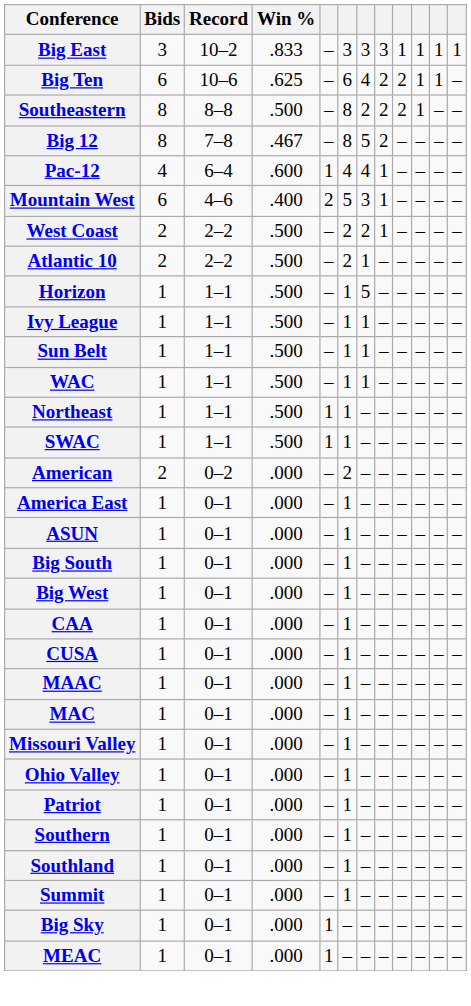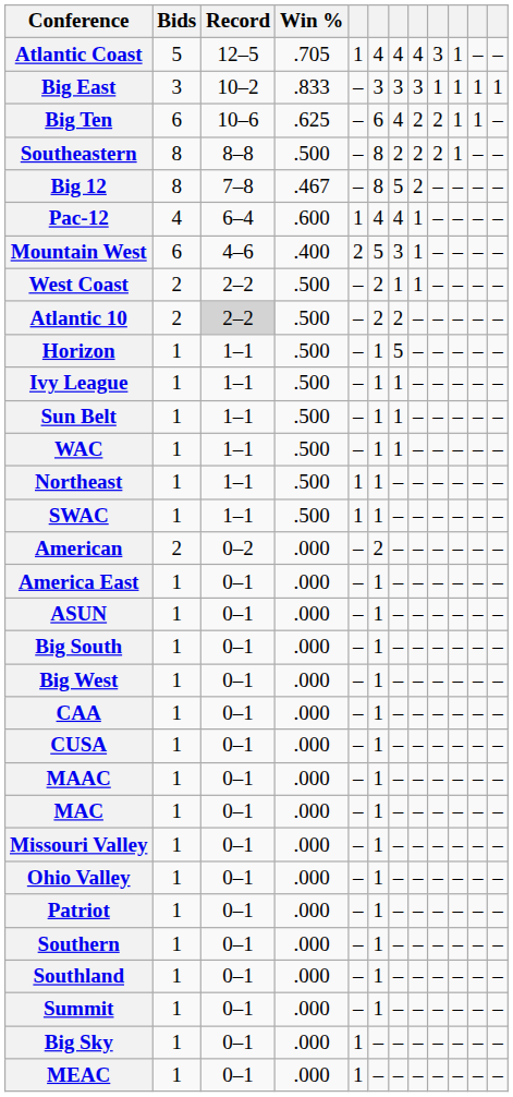 <table class="wikitable sortable plainrowheaders" style="text-align:center;">
 <tr>
 <th scope="col">Conference</th>
 <th scope="col">Bids</th>
 <th scope="col">Record</th>
 <th scope="col">Win %</th>
 <th scope="col"></th>
 <th scope="col"></th>
 <th scope="col"></th>
 <th scope="col"></th>
 <th scope="col"></th>
 <th scope="col"></th>
 <th scope="col"></th>
 <th scope="col"></th>
+</tr>
+<tr>
+<th scope="row"><a href='#'>Atlantic Coast</a></th>
+<td>5</td>
+<td>12–5</td>
+<td>.705</td>
+<td>1</td>
+<td>4</td>
+<td>4</td>
+<td>4</td>
+<td>3</td>
+<td>1</td>
+<td>–</td>
+<td>–</td>
 </tr>
 <tr>
 <th scope="row"><a href='#'>Big East</a></th>
 <td>3</td>
 <td>10–2</td>
 <td>.833</td>
 <td>–</td>
 <td>3</td>
 <td>3</td>
 <td>3</td>
 <td>1</td>
 <td>1</td>
 <td>1</td>
 <td>1</td>
 </tr>
 <tr>
 <th scope="row"><a href='#'>Big Ten</a></th>
 <td>6</td>
 <td>10–6</td>
 <td>.625</td>
 <td>–</td>
 <td>6</td>
 <td>4</td>
 <td>2</td>
 <td>2</td>
 <td>1</td>
 <td>1</td>
 <td>–</td>
 </tr>
 <tr>
 <th scope="row"><a href='#'>Southeastern</a></th>
 <td>8</td>
 <td>8–8</td>
 <td>.500</td>
 <td>–</td>
 <td>8</td>
 <td>2</td>
 <td>2</td>
 <td>2</td>
 <td>1</td>
 <td>–</td>
 <td>–</td>
 </tr>
 <tr>
 <th scope="row"><a href='#'>Big 12</a></th>
 <td>8</td>
 <td>7–8</td>
 <td>.467</td>
 <td>–</td>
 <td>8</td>
 <td>5</td>
 <td>2</td>
 <td>–</td>
 <td>–</td>
 <td>–</td>
 <td>–</td>
 </tr>
 <tr>
 <th scope="row"><a href='#'>Pac-12</a></th>
 <td>4</td>
 <td>6–4</td>
 <td>.600</td>
 <td>1</td>
 <td>4</td>
 <td>4</td>
 <td>1</td>
 <td>–</td>
 <td>–</td>
 <td>–</td>
 <td>–</td>
 </tr>
 <tr>
 <th scope="row"><a href='#'>Mountain West</a></th>
 <td>6</td>
 <td>4–6</td>
 <td>.400</td>
 <td>2</td>
 <td>5</td>
 <td>3</td>
 <td>1</td>
 <td>–</td>
 <td>–</td>
 <td>–</td>
 <td>–</td>
 </tr>
 <tr>
 <th scope="row"><a href='#'>West Coast</a></th>
 <td>2</td>
 <td>2–2</td>
 <td>.500</td>
 <td>–</td>
 <td>2</td>
-<td>2</td>
+<td>1</td>
 <td>1</td>
 <td>–</td>
 <td>–</td>
 <td>–</td>
 <td>–</td>
 </tr>
 <tr>
 <th scope="row"><a href='#'>Atlantic 10</a></th>
 <td>2</td>
-<td>2–2</td>
+<td style="background: lightgrey;">2–2</td>
 <td>.500</td>
 <td>–</td>
 <td>2</td>
-<td>1</td>
+<td>2</td>
 <td>–</td>
 <td>–</td>
 <td>–</td>
 <td>–</td>
 <td>–</td>
 </tr>
 <tr>
 <th scope="row"><a href='#'>Horizon</a></th>
 <td>1</td>
 <td>1–1</td>
 <td>.500</td>
 <td>–</td>
 <td>1</td>
 <td>5</td>
 <td>–</td>
 <td>–</td>
 <td>–</td>
 <td>–</td>
 <td>–</td>
 </tr>
 <tr>
 <th scope="row"><a href='#'>Ivy League</a></th>
 <td>1</td>
 <td>1–1</td>
 <td>.500</td>
 <td>–</td>
 <td>1</td>
 <td>1</td>
 <td>–</td>
 <td>–</td>
 <td>–</td>
 <td>–</td>
 <td>–</td>
 </tr>
 <tr>
 <th scope="row"><a href='#'>Sun Belt</a></th>
 <td>1</td>
 <td>1–1</td>
 <td>.500</td>
 <td>–</td>
 <td>1</td>
 <td>1</td>
 <td>–</td>
 <td>–</td>
 <td>–</td>
 <td>–</td>
 <td>–</td>
 </tr>
 <tr>
 <th scope="row"><a href='#'>WAC</a></th>
 <td>1</td>
 <td>1–1</td>
 <td>.500</td>
 <td>–</td>
 <td>1</td>
 <td>1</td>
 <td>–</td>
 <td>–</td>
 <td>–</td>
 <td>–</td>
 <td>–</td>
 </tr>
 <tr>
 <th scope="row"><a href='#'>Northeast</a></th>
 <td>1</td>
 <td>1–1</td>
 <td>.500</td>
 <td>1</td>
 <td>1</td>
 <td>–</td>
 <td>–</td>
 <td>–</td>
 <td>–</td>
 <td>–</td>
 <td>–</td>
 </tr>
 <tr>
 <th scope="row"><a href='#'>SWAC</a></th>
 <td>1</td>
 <td>1–1</td>
 <td>.500</td>
 <td>1</td>
 <td>1</td>
 <td>–</td>
 <td>–</td>
 <td>–</td>
 <td>–</td>
 <td>–</td>
 <td>–</td>
 </tr>
 <tr>
 <th scope="row"><a href='#'>American</a></th>
 <td>2</td>
 <td>0–2</td>
 <td>.000</td>
 <td>–</td>
 <td>2</td>
 <td>–</td>
 <td>–</td>
 <td>–</td>
 <td>–</td>
 <td>–</td>
 <td>–</td>
 </tr>
 <tr>
 <th scope="row"><a href='#'>America East</a></th>
 <td>1</td>
 <td>0–1</td>
 <td>.000</td>
 <td>–</td>
 <td>1</td>
 <td>–</td>
 <td>–</td>
 <td>–</td>
 <td>–</td>
 <td>–</td>
 <td>–</td>
 </tr>
 <tr>
 <th scope="row"><a href='#'>ASUN</a></th>
 <td>1</td>
 <td>0–1</td>
 <td>.000</td>
 <td>–</td>
 <td>1</td>
 <td>–</td>
 <td>–</td>
 <td>–</td>
 <td>–</td>
 <td>–</td>
 <td>–</td>
 </tr>
 <tr>
 <th scope="row"><a href='#'>Big South</a></th>
 <td>1</td>
 <td>0–1</td>
 <td>.000</td>
 <td>–</td>
 <td>1</td>
 <td>–</td>
 <td>–</td>
 <td>–</td>
 <td>–</td>
 <td>–</td>
 <td>–</td>
 </tr>
 <tr>
 <th scope="row"><a href='#'>Big West</a></th>
 <td>1</td>
 <td>0–1</td>
 <td>.000</td>
 <td>–</td>
 <td>1</td>
 <td>–</td>
 <td>–</td>
 <td>–</td>
 <td>–</td>
 <td>–</td>
 <td>–</td>
 </tr>
 <tr>
 <th scope="row"><a href='#'>CAA</a></th>
 <td>1</td>
 <td>0–1</td>
 <td>.000</td>
 <td>–</td>
 <td>1</td>
 <td>–</td>
 <td>–</td>
 <td>–</td>
 <td>–</td>
 <td>–</td>
 <td>–</td>
 </tr>
 <tr>
 <th scope="row"><a href='#'>CUSA</a></th>
 <td>1</td>
 <td>0–1</td>
 <td>.000</td>
 <td>–</td>
 <td>1</td>
 <td>–</td>
 <td>–</td>
 <td>–</td>
 <td>–</td>
 <td>–</td>
 <td>–</td>
 </tr>
 <tr>
 <th scope="row"><a href='#'>MAAC</a></th>
 <td>1</td>
 <td>0–1</td>
 <td>.000</td>
 <td>–</td>
 <td>1</td>
 <td>–</td>
 <td>–</td>
 <td>–</td>
 <td>–</td>
 <td>–</td>
 <td>–</td>
 </tr>
 <tr>
 <th scope="row"><a href='#'>MAC</a></th>
 <td>1</td>
 <td>0–1</td>
 <td>.000</td>
 <td>–</td>
 <td>1</td>
 <td>–</td>
 <td>–</td>
 <td>–</td>
 <td>–</td>
 <td>–</td>
 <td>–</td>
 </tr>
 <tr>
 <th scope="row"><a href='#'>Missouri Valley</a></th>
 <td>1</td>
 <td>0–1</td>
 <td>.000</td>
 <td>–</td>
 <td>1</td>
 <td>–</td>
 <td>–</td>
 <td>–</td>
 <td>–</td>
 <td>–</td>
 <td>–</td>
 </tr>
 <tr>
 <th scope="row"><a href='#'>Ohio Valley</a></th>
 <td>1</td>
 <td>0–1</td>
 <td>.000</td>
 <td>–</td>
 <td>1</td>
 <td>–</td>
 <td>–</td>
 <td>–</td>
 <td>–</td>
 <td>–</td>
 <td>–</td>
 </tr>
 <tr>
 <th scope="row"><a href='#'>Patriot</a></th>
 <td>1</td>
 <td>0–1</td>
 <td>.000</td>
 <td>–</td>
 <td>1</td>
 <td>–</td>
 <td>–</td>
 <td>–</td>
 <td>–</td>
 <td>–</td>
 <td>–</td>
 </tr>
 <tr>
 <th scope="row"><a href='#'>Southern</a></th>
 <td>1</td>
 <td>0–1</td>
 <td>.000</td>
 <td>–</td>
 <td>1</td>
 <td>–</td>
 <td>–</td>
 <td>–</td>
 <td>–</td>
 <td>–</td>
 <td>–</td>
 </tr>
 <tr>
 <th scope="row"><a href='#'>Southland</a></th>
 <td>1</td>
 <td>0–1</td>
 <td>.000</td>
 <td>–</td>
 <td>1</td>
 <td>–</td>
 <td>–</td>
 <td>–</td>
 <td>–</td>
 <td>–</td>
 <td>–</td>
 </tr>
 <tr>
 <th scope="row"><a href='#'>Summit</a></th>
 <td>1</td>
 <td>0–1</td>
 <td>.000</td>
 <td>–</td>
 <td>1</td>
 <td>–</td>
 <td>–</td>
 <td>–</td>
 <td>–</td>
 <td>–</td>
 <td>–</td>
 </tr>
 <tr>
 <th scope="row"><a href='#'>Big Sky</a></th>
 <td>1</td>
 <td>0–1</td>
 <td>.000</td>
 <td>1</td>
 <td>–</td>
 <td>–</td>
 <td>–</td>
 <td>–</td>
 <td>–</td>
 <td>–</td>
 <td>–</td>
 </tr>
 <tr>
 <th scope="row"><a href='#'>MEAC</a></th>
 <td>1</td>
 <td>0–1</td>
 <td>.000</td>
 <td>1</td>
 <td>–</td>
 <td>–</td>
 <td>–</td>
 <td>–</td>
 <td>–</td>
 <td>–</td>
 <td>–</td>
 </tr>
 </table>
